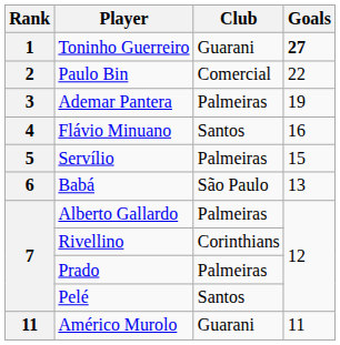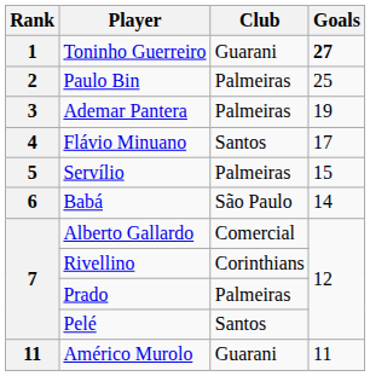 <table class="wikitable">
 <tr>
 <th>Rank</th>
 <th>Player</th>
 <th>Club</th>
 <th>Goals</th>
 </tr>
 <tr>
 <th>1</th>
 <td><a href='#'>Toninho Guerreiro</a></td>
 <td>Guarani</td>
 <td><strong>27</strong></td>
 </tr>
 <tr>
 <th>2</th>
 <td><a href='#'>Paulo Bin</a></td>
-<td>Comercial</td>
-<td>22</td>
+<td>Palmeiras</td>
+<td>25</td>
 </tr>
 <tr>
 <th>3</th>
 <td><a href='#'>Ademar Pantera</a></td>
 <td>Palmeiras</td>
 <td>19</td>
 </tr>
 <tr>
 <th>4</th>
 <td><a href='#'>Flávio Minuano</a></td>
 <td>Santos</td>
-<td>16</td>
+<td>17</td>
 </tr>
 <tr>
 <th>5</th>
 <td><a href='#'>Servílio</a></td>
 <td>Palmeiras</td>
 <td>15</td>
 </tr>
 <tr>
 <th>6</th>
 <td><a href='#'>Babá</a></td>
 <td>São Paulo</td>
-<td>13</td>
+<td>14</td>
 </tr>
 <tr>
 <th rowspan="4">7</th>
 <td><a href='#'>Alberto Gallardo</a></td>
-<td>Palmeiras</td>
+<td>Comercial</td>
 <td rowspan="4">12</td>
 </tr>
 <tr>
 <td><a href='#'>Rivellino</a></td>
 <td>Corinthians</td>
 </tr>
 <tr>
 <td><a href='#'>Prado</a></td>
 <td>Palmeiras</td>
 </tr>
 <tr>
 <td><a href='#'>Pelé</a></td>
 <td>Santos</td>
 </tr>
 <tr>
 <th>11</th>
 <td><a href='#'>Américo Murolo</a></td>
 <td>Guarani</td>
 <td>11</td>
 </tr>
 </table>
